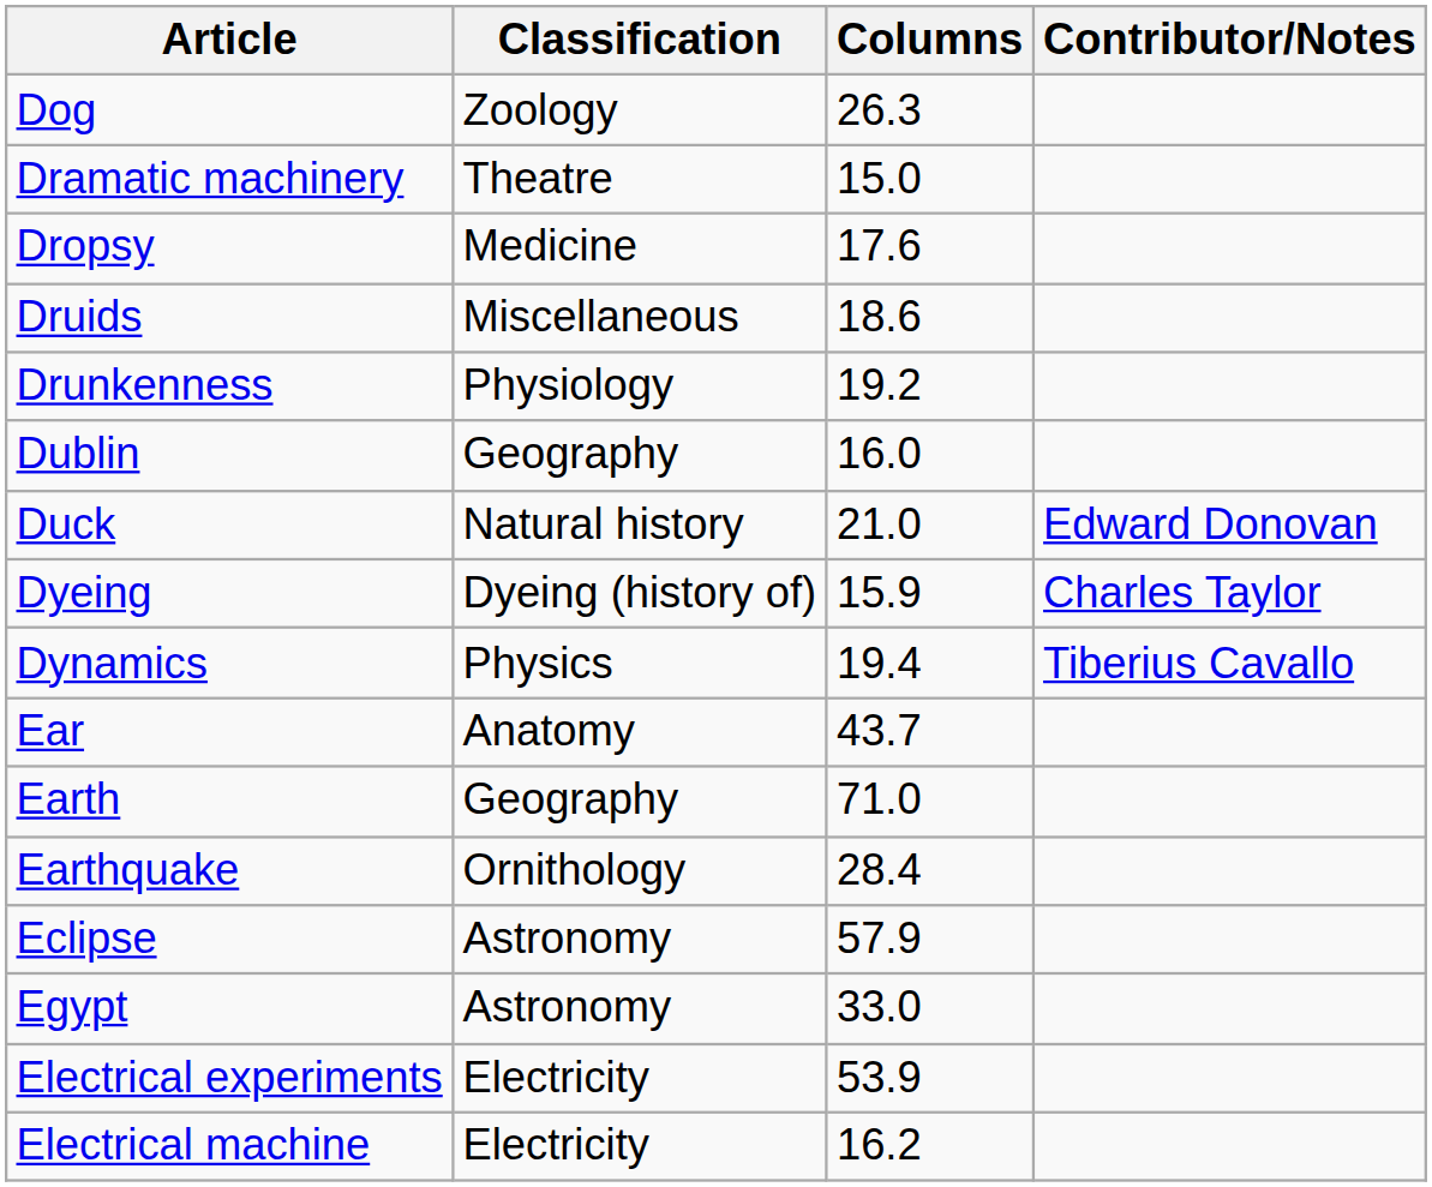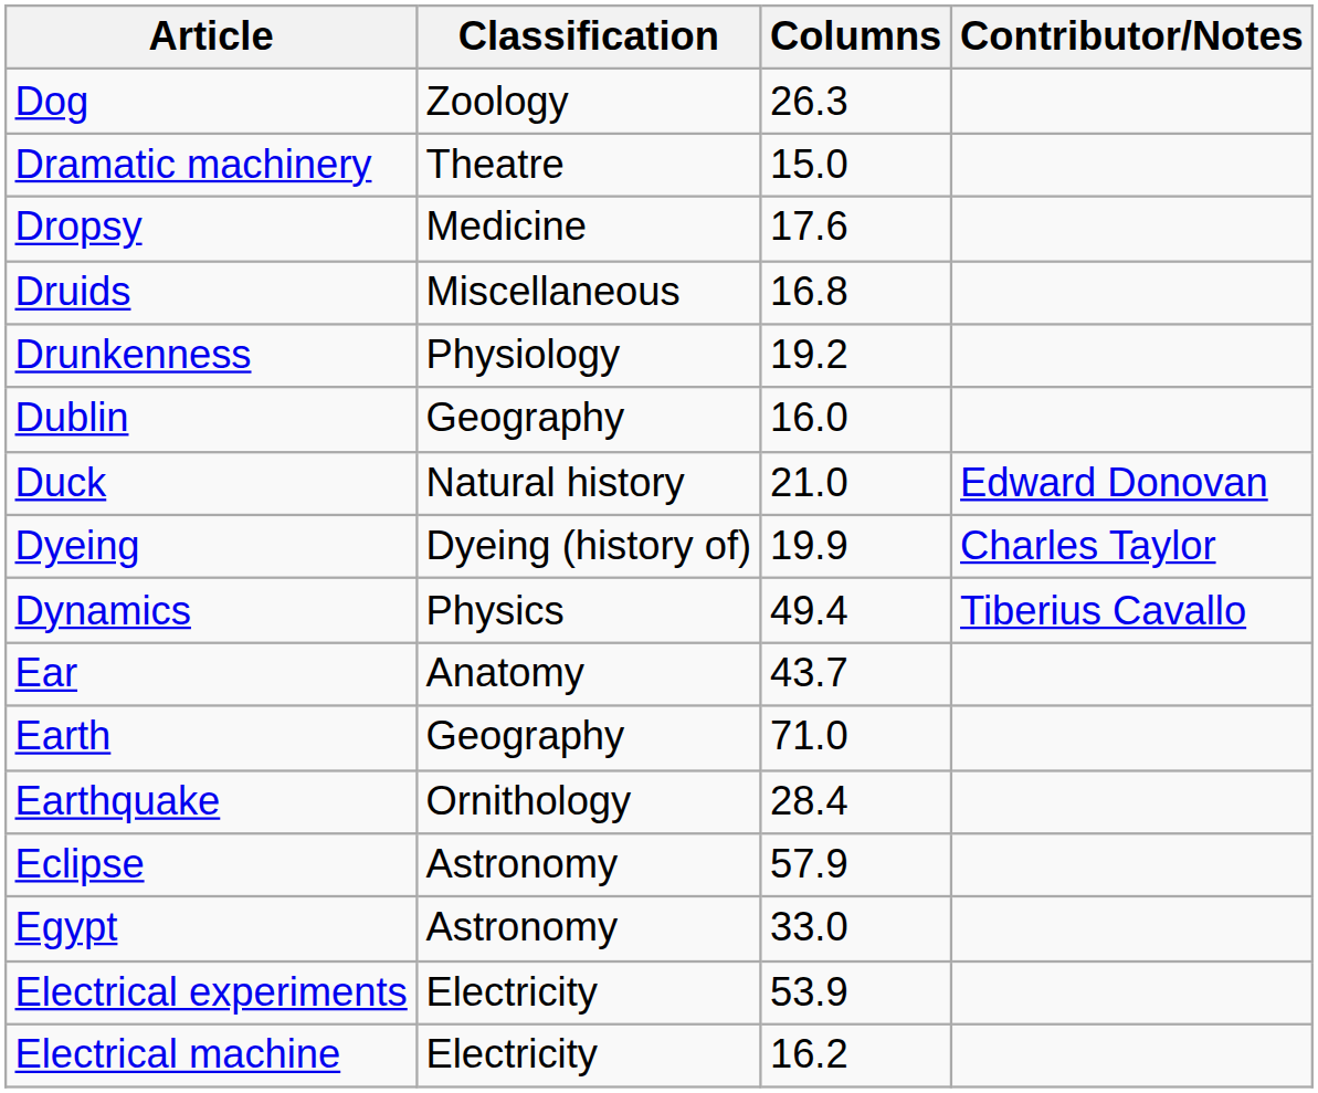 <table class="wikitable">
 <tr>
 <th>Article</th>
 <th>Classification</th>
 <th>Columns</th>
 <th>Contributor/Notes</th>
 </tr>
 <tr>
 <td><a href='#'>Dog</a></td>
 <td>Zoology</td>
 <td>26.3</td>
 <td></td>
 </tr>
 <tr>
 <td><a href='#'>Dramatic machinery</a></td>
 <td>Theatre</td>
 <td>15.0</td>
 <td></td>
 </tr>
 <tr>
 <td><a href='#'>Dropsy</a></td>
 <td>Medicine</td>
 <td>17.6</td>
 <td></td>
 </tr>
 <tr>
 <td><a href='#'>Druids</a></td>
 <td>Miscellaneous</td>
-<td>18.6</td>
+<td>16.8</td>
 <td></td>
 </tr>
 <tr>
 <td><a href='#'>Drunkenness</a></td>
 <td>Physiology</td>
 <td>19.2</td>
 <td></td>
 </tr>
 <tr>
 <td><a href='#'>Dublin</a></td>
 <td>Geography</td>
 <td>16.0</td>
 <td></td>
 </tr>
 <tr>
 <td><a href='#'>Duck</a></td>
 <td>Natural history</td>
 <td>21.0</td>
 <td><a href='#'>Edward Donovan</a></td>
 </tr>
 <tr>
 <td><a href='#'>Dyeing</a></td>
 <td>Dyeing (history of)</td>
-<td>15.9</td>
+<td>19.9</td>
 <td><a href='#'>Charles Taylor</a></td>
 </tr>
 <tr>
 <td><a href='#'>Dynamics</a></td>
 <td>Physics</td>
-<td>19.4</td>
+<td>49.4</td>
 <td><a href='#'>Tiberius Cavallo</a></td>
 </tr>
 <tr>
 <td><a href='#'>Ear</a></td>
 <td>Anatomy</td>
 <td>43.7</td>
 <td></td>
 </tr>
 <tr>
 <td><a href='#'>Earth</a></td>
 <td>Geography</td>
 <td>71.0</td>
 <td></td>
 </tr>
 <tr>
 <td><a href='#'>Earthquake</a></td>
 <td>Ornithology</td>
 <td>28.4</td>
 <td></td>
 </tr>
 <tr>
 <td><a href='#'>Eclipse</a></td>
 <td>Astronomy</td>
 <td>57.9</td>
 <td></td>
 </tr>
 <tr>
 <td><a href='#'>Egypt</a></td>
 <td>Astronomy</td>
 <td>33.0</td>
 <td></td>
 </tr>
 <tr>
 <td><a href='#'>Electrical experiments</a></td>
 <td>Electricity</td>
 <td>53.9</td>
 <td></td>
 </tr>
 <tr>
 <td><a href='#'>Electrical machine</a></td>
 <td>Electricity</td>
 <td>16.2</td>
 <td></td>
 </tr>
 </table>
